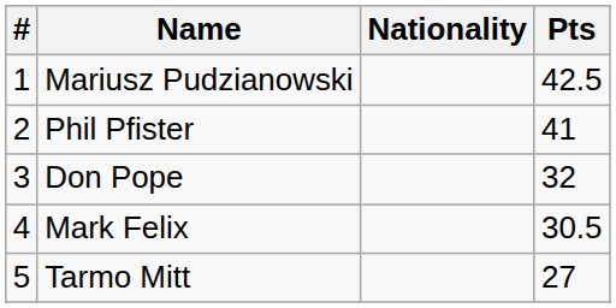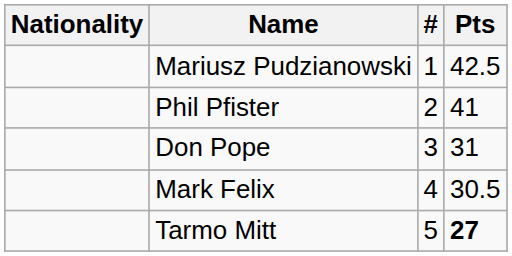 <table class="wikitable">
 <tr>
+<th>Nationality</th>
+<th>Name</th>
 <th>#</th>
-<th>Name</th>
-<th>Nationality</th>
 <th>Pts</th>
 </tr>
 <tr>
+<td></td>
+<td>Mariusz Pudzianowski</td>
 <td>1</td>
-<td>Mariusz Pudzianowski</td>
-<td></td>
 <td>42.5</td>
 </tr>
 <tr>
+<td></td>
+<td>Phil Pfister</td>
 <td>2</td>
-<td>Phil Pfister</td>
-<td></td>
 <td>41</td>
 </tr>
 <tr>
+<td></td>
+<td>Don Pope</td>
 <td>3</td>
-<td>Don Pope</td>
-<td></td>
-<td>32</td>
+<td>31</td>
 </tr>
 <tr>
+<td></td>
+<td>Mark Felix</td>
 <td>4</td>
-<td>Mark Felix</td>
-<td></td>
 <td>30.5</td>
 </tr>
 <tr>
+<td></td>
+<td>Tarmo Mitt</td>
 <td>5</td>
-<td>Tarmo Mitt</td>
-<td></td>
-<td>27</td>
+<td><strong>27</strong></td>
 </tr>
 </table>
